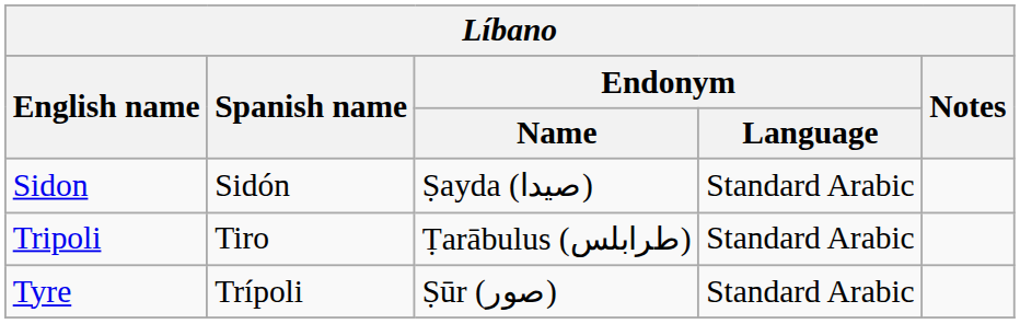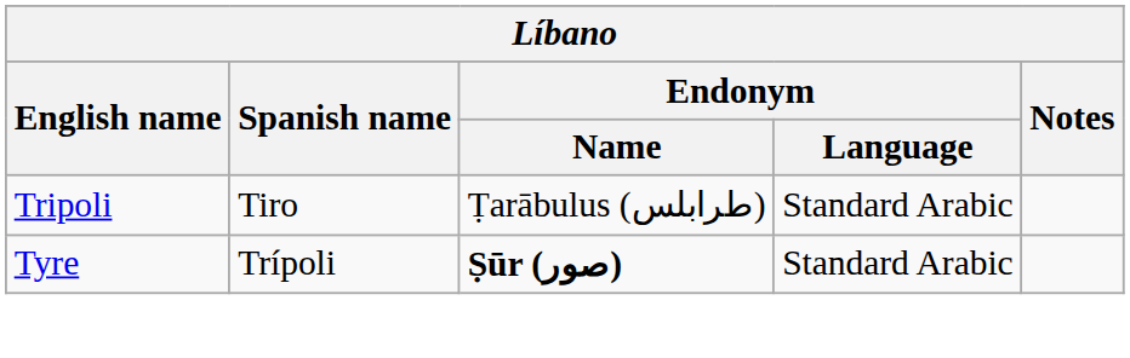 <table class="wikitable sortable">
 <tr>
 <th colspan="5"> <em>Líbano</em></th>
 </tr>
 <tr>
 <th rowspan="2">English name</th>
 <th rowspan="2">Spanish name</th>
 <th colspan="2">Endonym</th>
 <th rowspan="2">Notes</th>
 </tr>
 <tr>
 <th>Name</th>
 <th>Language</th>
 </tr>
 <tr>
-<td><a href='#'>Sidon</a></td>
-<td>Sidón</td>
-<td>Ṣayda (صيدا)</td>
-<td>Standard Arabic</td>
-<td></td>
-</tr>
-<tr>
 <td><a href='#'>Tripoli</a></td>
 <td>Tiro</td>
 <td>Ṭarābulus (طرابلس)</td>
 <td>Standard Arabic</td>
 <td></td>
 </tr>
 <tr>
 <td><a href='#'>Tyre</a></td>
 <td>Trípoli</td>
-<td>Ṣūr (صور)</td>
+<td><strong>Ṣūr (صور)</strong></td>
 <td>Standard Arabic</td>
 <td></td>
 </tr>
 </table>
